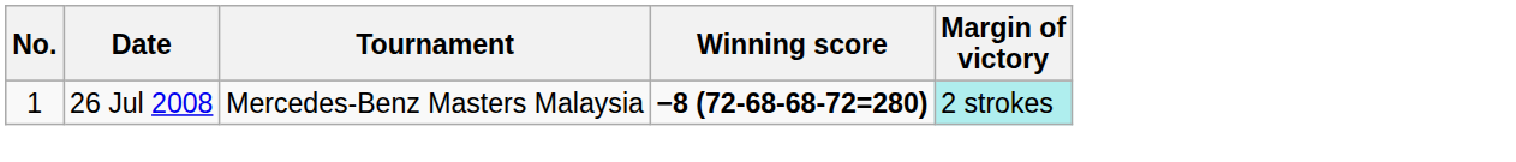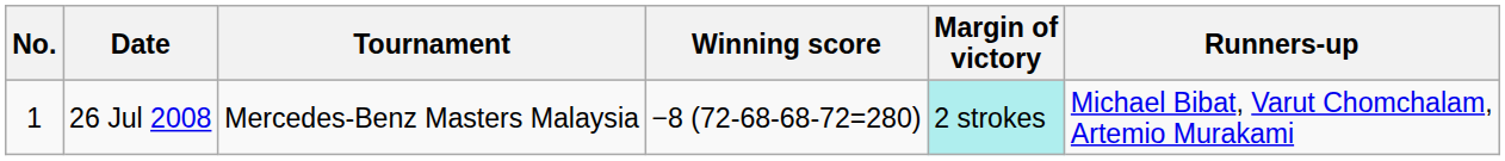 <table class="wikitable" style="font-size:95%;">
 <tr>
 <th>No.</th>
 <th>Date</th>
 <th>Tournament</th>
 <th>Winning score</th>
 <th>Margin of<br>victory</th>
+<th>Runners-up</th>
 </tr>
 <tr>
 <td align=center>1</td>
 <td align=right>26 Jul <a href='#'>2008</a></td>
 <td>Mercedes-Benz Masters Malaysia</td>
-<td><strong>−8 (72-68-68-72=280)</strong></td>
+<td>−8 (72-68-68-72=280)</td>
 <td style="background: paleturquoise;">2 strokes</td>
+<td> <a href='#'>Michael Bibat</a>,  <a href='#'>Varut Chomchalam</a>,<br> <a href='#'>Artemio Murakami</a></td>
 </tr>
 </table>
